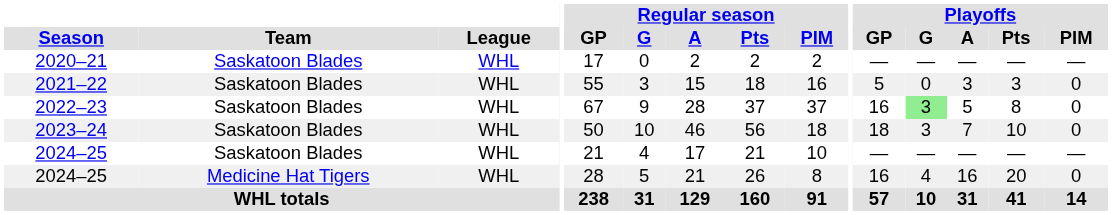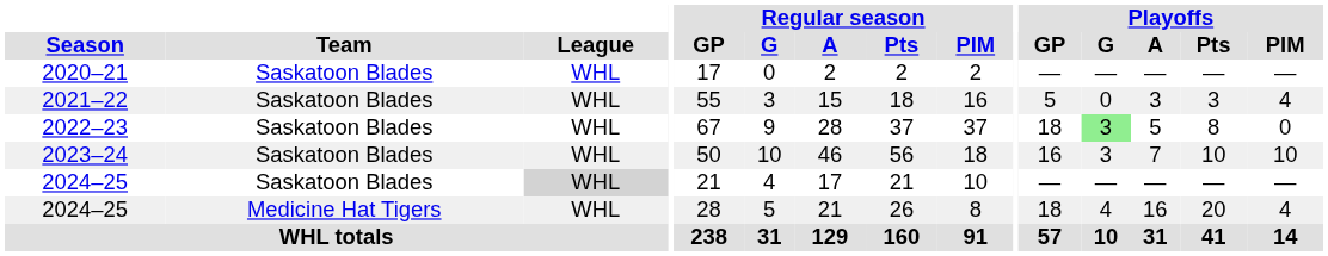 <table border="0" cellpadding="1" cellspacing="0" style="text-align:center; width:60em">
 <tr bgcolor="#e0e0e0">
 <th colspan="3" bgcolor="#ffffff"></th>
 <th rowspan="100" bgcolor="#ffffff"></th>
 <th colspan="5"><a href='#'>Regular season</a></th>
 <th rowspan="100" bgcolor="#ffffff"></th>
 <th colspan="5"><a href='#'>Playoffs</a></th>
 </tr>
 <tr bgcolor="#e0e0e0">
 <th><a href='#'>Season</a></th>
 <th>Team</th>
 <th>League</th>
 <th>GP</th>
 <th><a href='#'>G</a></th>
 <th><a href='#'>A</a></th>
 <th><a href='#'>Pts</a></th>
 <th><a href='#'>PIM</a></th>
 <th>GP</th>
 <th>G</th>
 <th>A</th>
 <th>Pts</th>
 <th>PIM</th>
 </tr>
 <tr>
 <td><a href='#'>2020–21</a></td>
 <td><a href='#'>Saskatoon Blades</a></td>
 <td><a href='#'>WHL</a></td>
 <td>17</td>
 <td>0</td>
 <td>2</td>
 <td>2</td>
 <td>2</td>
 <td>—</td>
 <td>—</td>
 <td>—</td>
 <td>—</td>
 <td>—</td>
 </tr>
 <tr bgcolor="#f0f0f0">
 <td><a href='#'>2021–22</a></td>
 <td>Saskatoon Blades</td>
 <td>WHL</td>
 <td>55</td>
 <td>3</td>
 <td>15</td>
 <td>18</td>
 <td>16</td>
 <td>5</td>
 <td>0</td>
 <td>3</td>
 <td>3</td>
-<td>0</td>
+<td>4</td>
 </tr>
 <tr>
 <td><a href='#'>2022–23</a></td>
 <td>Saskatoon Blades</td>
 <td>WHL</td>
 <td>67</td>
 <td>9</td>
 <td>28</td>
 <td>37</td>
 <td>37</td>
-<td>16</td>
+<td>18</td>
 <td style="background: lightgreen;">3</td>
 <td>5</td>
 <td>8</td>
 <td>0</td>
 </tr>
 <tr bgcolor="#f0f0f0">
 <td><a href='#'>2023–24</a></td>
 <td>Saskatoon Blades</td>
 <td>WHL</td>
 <td>50</td>
 <td>10</td>
 <td>46</td>
 <td>56</td>
 <td>18</td>
-<td>18</td>
+<td>16</td>
 <td>3</td>
 <td>7</td>
 <td>10</td>
-<td>0</td>
+<td>10</td>
 </tr>
 <tr>
 <td><a href='#'>2024–25</a></td>
 <td>Saskatoon Blades</td>
-<td>WHL</td>
+<td style="background: lightgrey;">WHL</td>
 <td>21</td>
 <td>4</td>
 <td>17</td>
 <td>21</td>
 <td>10</td>
 <td>—</td>
 <td>—</td>
 <td>—</td>
 <td>—</td>
 <td>—</td>
 </tr>
 <tr bgcolor="#f0f0f0">
 <td>2024–25</td>
 <td><a href='#'>Medicine Hat Tigers</a></td>
 <td>WHL</td>
 <td>28</td>
 <td>5</td>
 <td>21</td>
 <td>26</td>
 <td>8</td>
-<td>16</td>
+<td>18</td>
 <td>4</td>
 <td>16</td>
 <td>20</td>
-<td>0</td>
+<td>4</td>
 </tr>
 <tr bgcolor="#e0e0e0">
 <th colspan="3">WHL totals</th>
 <th>238</th>
 <th>31</th>
 <th>129</th>
 <th>160</th>
 <th>91</th>
 <th>57</th>
 <th>10</th>
 <th>31</th>
 <th>41</th>
 <th>14</th>
 </tr>
 </table>
